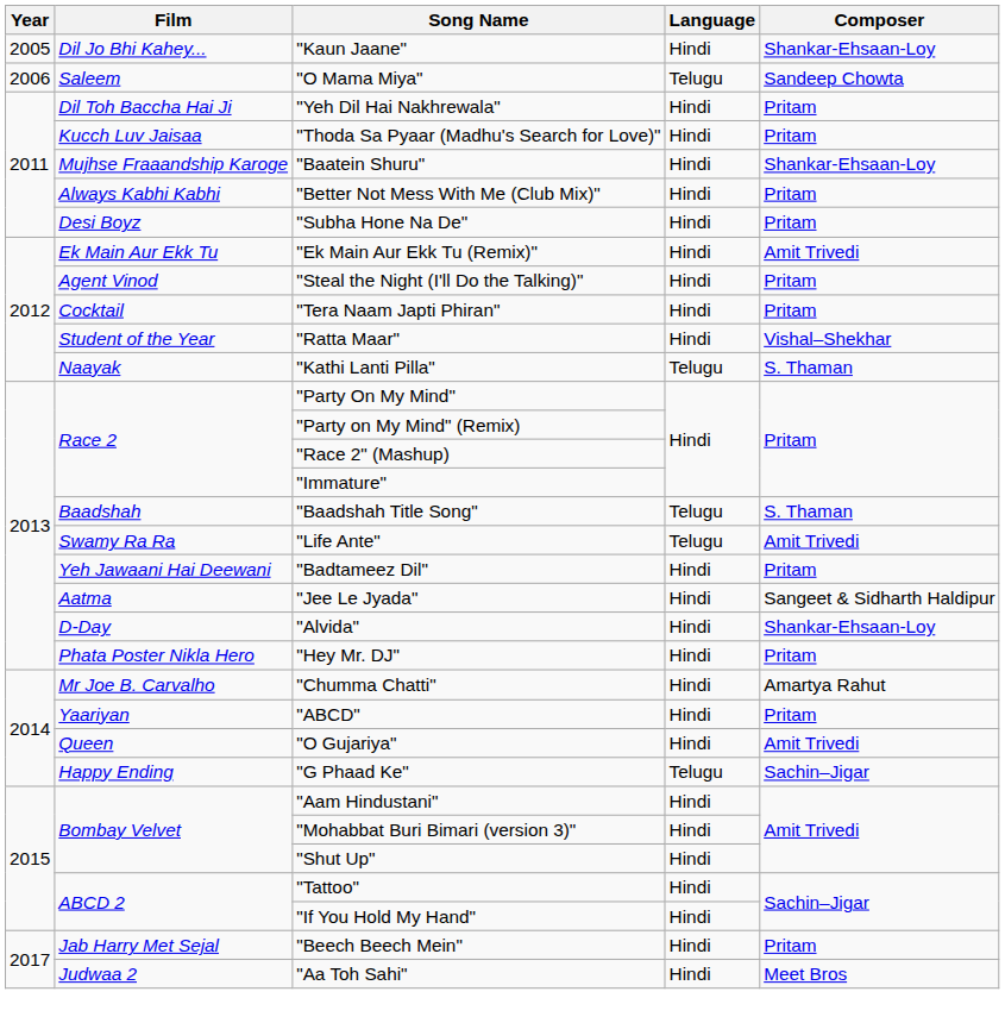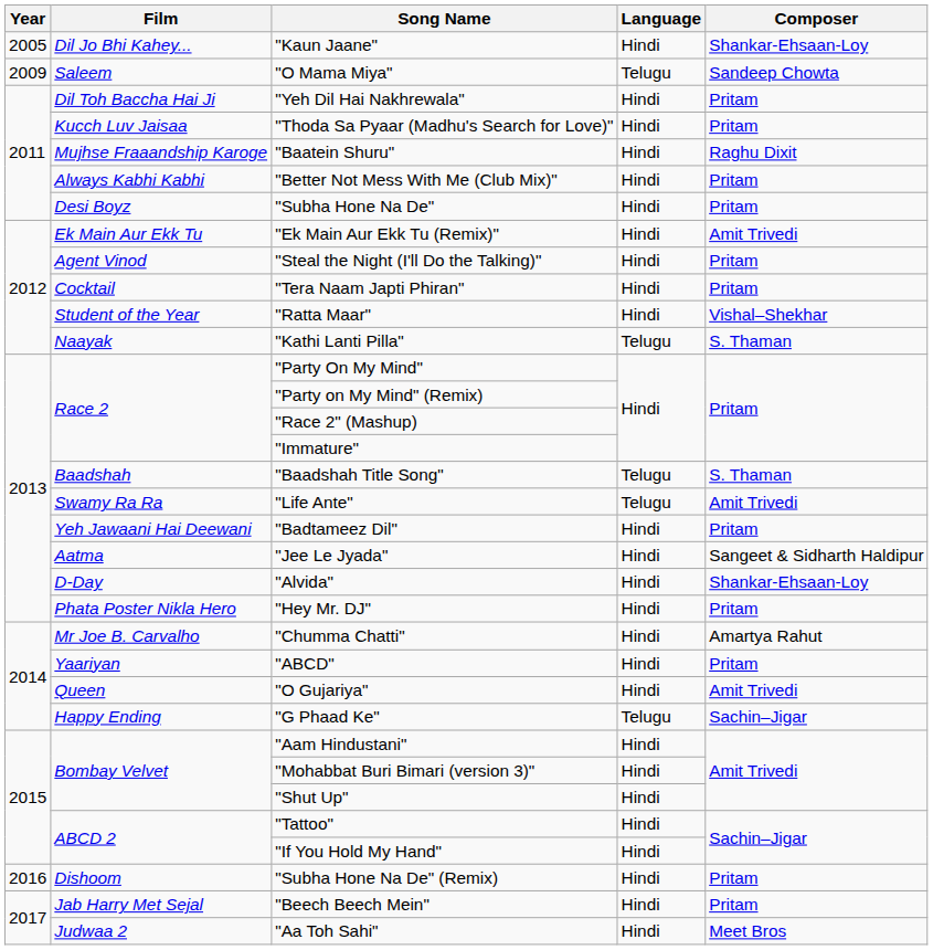 <table class="wikitable" style="font-size: 95%;">
 <tr>
 <th>Year</th>
 <th>Film</th>
 <th>Song Name</th>
 <th>Language</th>
 <th>Composer</th>
 </tr>
 <tr>
 <td>2005</td>
 <td><em><a href='#'>Dil Jo Bhi Kahey...</a></em></td>
 <td>"Kaun Jaane"</td>
 <td>Hindi</td>
 <td><a href='#'>Shankar-Ehsaan-Loy</a></td>
 </tr>
 <tr>
-<td>2006</td>
+<td>2009</td>
 <td><em><a href='#'>Saleem</a></em></td>
 <td>"O Mama Miya"</td>
 <td>Telugu</td>
 <td><a href='#'>Sandeep Chowta</a></td>
 </tr>
 <tr>
 <td rowspan="5">2011</td>
 <td><em><a href='#'>Dil Toh Baccha Hai Ji</a></em></td>
 <td>"Yeh Dil Hai Nakhrewala"</td>
 <td>Hindi</td>
 <td><a href='#'>Pritam</a></td>
 </tr>
 <tr>
 <td><em><a href='#'>Kucch Luv Jaisaa</a></em></td>
 <td>"Thoda Sa Pyaar (Madhu's Search for Love)"</td>
 <td>Hindi</td>
 <td><a href='#'>Pritam</a></td>
 </tr>
 <tr>
 <td><em><a href='#'>Mujhse Fraaandship Karoge</a></em></td>
 <td>"Baatein Shuru"</td>
 <td>Hindi</td>
-<td><a href='#'>Shankar-Ehsaan-Loy</a></td>
+<td><a href='#'>Raghu Dixit</a></td>
 </tr>
 <tr>
 <td><em><a href='#'>Always Kabhi Kabhi</a></em></td>
 <td>"Better Not Mess With Me (Club Mix)"</td>
 <td>Hindi</td>
 <td><a href='#'>Pritam</a></td>
 </tr>
 <tr>
 <td><em><a href='#'>Desi Boyz</a></em></td>
 <td>"Subha Hone Na De"</td>
 <td>Hindi</td>
 <td><a href='#'>Pritam</a></td>
 </tr>
 <tr>
 <td rowspan="5">2012</td>
 <td><em><a href='#'>Ek Main Aur Ekk Tu</a></em></td>
 <td>"Ek Main Aur Ekk Tu (Remix)"</td>
 <td>Hindi</td>
 <td><a href='#'>Amit Trivedi</a></td>
 </tr>
 <tr>
 <td><em><a href='#'>Agent Vinod</a></em></td>
 <td>"Steal the Night (I'll Do the Talking)"</td>
 <td>Hindi</td>
 <td><a href='#'>Pritam</a></td>
 </tr>
 <tr>
 <td><em><a href='#'>Cocktail</a></em></td>
 <td>"Tera Naam Japti Phiran"</td>
 <td>Hindi</td>
 <td><a href='#'>Pritam</a></td>
 </tr>
 <tr>
 <td><em><a href='#'>Student of the Year</a></em></td>
 <td>"Ratta Maar"</td>
 <td>Hindi</td>
 <td><a href='#'>Vishal–Shekhar</a></td>
 </tr>
 <tr>
 <td><em><a href='#'>Naayak</a></em></td>
 <td>"Kathi Lanti Pilla"</td>
 <td>Telugu</td>
 <td><a href='#'>S. Thaman</a></td>
 </tr>
 <tr>
 <td rowspan="10">2013</td>
 <td rowspan="4"><em><a href='#'>Race 2</a></em></td>
 <td>"Party On My Mind"</td>
 <td rowspan="4">Hindi</td>
 <td rowspan="4"><a href='#'>Pritam</a></td>
 </tr>
 <tr>
 <td>"Party on My Mind" (Remix)</td>
 </tr>
 <tr>
 <td>"Race 2" (Mashup)</td>
 </tr>
 <tr>
 <td>"Immature"</td>
 </tr>
 <tr>
 <td><em><a href='#'>Baadshah</a></em></td>
 <td>"Baadshah Title Song"</td>
 <td>Telugu</td>
 <td><a href='#'>S. Thaman</a></td>
 </tr>
 <tr>
 <td><em><a href='#'>Swamy Ra Ra</a></em></td>
 <td>"Life Ante"</td>
 <td>Telugu</td>
 <td><a href='#'>Amit Trivedi</a></td>
 </tr>
 <tr>
 <td><em><a href='#'>Yeh Jawaani Hai Deewani</a></em></td>
 <td>"Badtameez Dil"</td>
 <td>Hindi</td>
 <td><a href='#'>Pritam</a></td>
 </tr>
 <tr>
 <td><a href='#'><em>Aatma</em></a></td>
 <td>"Jee Le Jyada"</td>
 <td>Hindi</td>
 <td>Sangeet & Sidharth Haldipur</td>
 </tr>
 <tr>
 <td><a href='#'><em>D-Day</em></a></td>
 <td>"Alvida"</td>
 <td>Hindi</td>
 <td><a href='#'>Shankar-Ehsaan-Loy</a></td>
 </tr>
 <tr>
 <td><em><a href='#'>Phata Poster Nikla Hero</a></em></td>
 <td>"Hey Mr. DJ"</td>
 <td>Hindi</td>
 <td><a href='#'>Pritam</a></td>
 </tr>
 <tr>
 <td rowspan="4">2014</td>
 <td><em><a href='#'>Mr Joe B. Carvalho</a></em></td>
 <td>"Chumma Chatti"</td>
 <td>Hindi</td>
 <td>Amartya Rahut</td>
 </tr>
 <tr>
 <td><a href='#'><em>Yaariyan</em></a></td>
 <td>"ABCD"</td>
 <td>Hindi</td>
 <td><a href='#'>Pritam</a></td>
 </tr>
 <tr>
 <td><a href='#'><em>Queen</em></a></td>
 <td>"O Gujariya"</td>
 <td>Hindi</td>
 <td><a href='#'>Amit Trivedi</a></td>
 </tr>
 <tr>
 <td><a href='#'><em>Happy Ending</em></a></td>
 <td>"G Phaad Ke"</td>
 <td>Telugu</td>
 <td><a href='#'>Sachin–Jigar</a></td>
 </tr>
 <tr>
 <td rowspan="5">2015</td>
 <td rowspan="3"><em><a href='#'>Bombay Velvet</a></em></td>
 <td>"Aam Hindustani"</td>
 <td>Hindi</td>
 <td rowspan="3"><a href='#'>Amit Trivedi</a></td>
 </tr>
 <tr>
 <td>"Mohabbat Buri Bimari (version 3)"</td>
 <td>Hindi</td>
 </tr>
 <tr>
 <td>"Shut Up"</td>
 <td>Hindi</td>
 </tr>
 <tr>
 <td rowspan="2"><em><a href='#'>ABCD 2</a></em></td>
 <td>"Tattoo"</td>
 <td>Hindi</td>
 <td rowspan="2"><a href='#'>Sachin–Jigar</a></td>
 </tr>
 <tr>
 <td>"If You Hold My Hand"</td>
 <td>Hindi</td>
 </tr>
 <tr>
+<td>2016</td>
+<td><em><a href='#'>Dishoom</a></em></td>
+<td>"Subha Hone Na De" (Remix)</td>
+<td>Hindi</td>
+<td><a href='#'>Pritam</a></td>
+</tr>
+<tr>
 <td rowspan="2">2017</td>
 <td><em><a href='#'>Jab Harry Met Sejal</a></em></td>
 <td>"Beech Beech Mein"</td>
 <td>Hindi</td>
 <td><a href='#'>Pritam</a></td>
 </tr>
 <tr>
 <td><em><a href='#'>Judwaa 2</a></em></td>
 <td>"Aa Toh Sahi"</td>
 <td>Hindi</td>
 <td><a href='#'>Meet Bros</a></td>
 </tr>
 </table>
